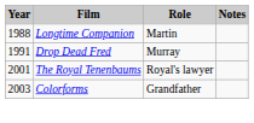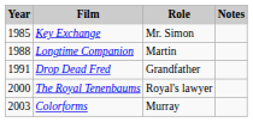 <table class="wikitable" style="font-size:90%;">
 <tr>
 <th style="background: #CCCCCC;">Year</th>
 <th style="background: #CCCCCC;">Film</th>
 <th style="background: #CCCCCC;">Role</th>
 <th style="background: #CCCCCC;">Notes</th>
+</tr>
+<tr>
+<td>1985</td>
+<td><em><a href='#'>Key Exchange</a></em></td>
+<td>Mr. Simon</td>
+<td></td>
 </tr>
 <tr>
 <td>1988</td>
 <td><em><a href='#'>Longtime Companion</a></em></td>
 <td>Martin</td>
 <td></td>
 </tr>
 <tr>
 <td>1991</td>
 <td><em><a href='#'>Drop Dead Fred</a></em></td>
-<td>Murray</td>
+<td>Grandfather</td>
 <td></td>
 </tr>
 <tr>
-<td>2001</td>
+<td>2000</td>
 <td><em><a href='#'>The Royal Tenenbaums</a></em></td>
 <td>Royal's lawyer</td>
 <td></td>
 </tr>
 <tr>
 <td>2003</td>
 <td><em><a href='#'>Colorforms</a></em></td>
-<td>Grandfather</td>
+<td>Murray</td>
 <td></td>
 </tr>
 </table>
